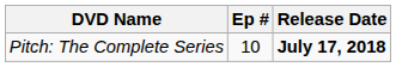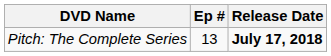 <table class="wikitable">
 <tr>
 <th>DVD Name</th>
 <th>Ep #</th>
 <th>Release Date</th>
 </tr>
 <tr>
 <td><em>Pitch: The Complete Series</em></td>
-<td align="center">10</td>
+<td align="center">13</td>
 <td><strong>July 17, 2018</strong></td>
 </tr>
 </table>
